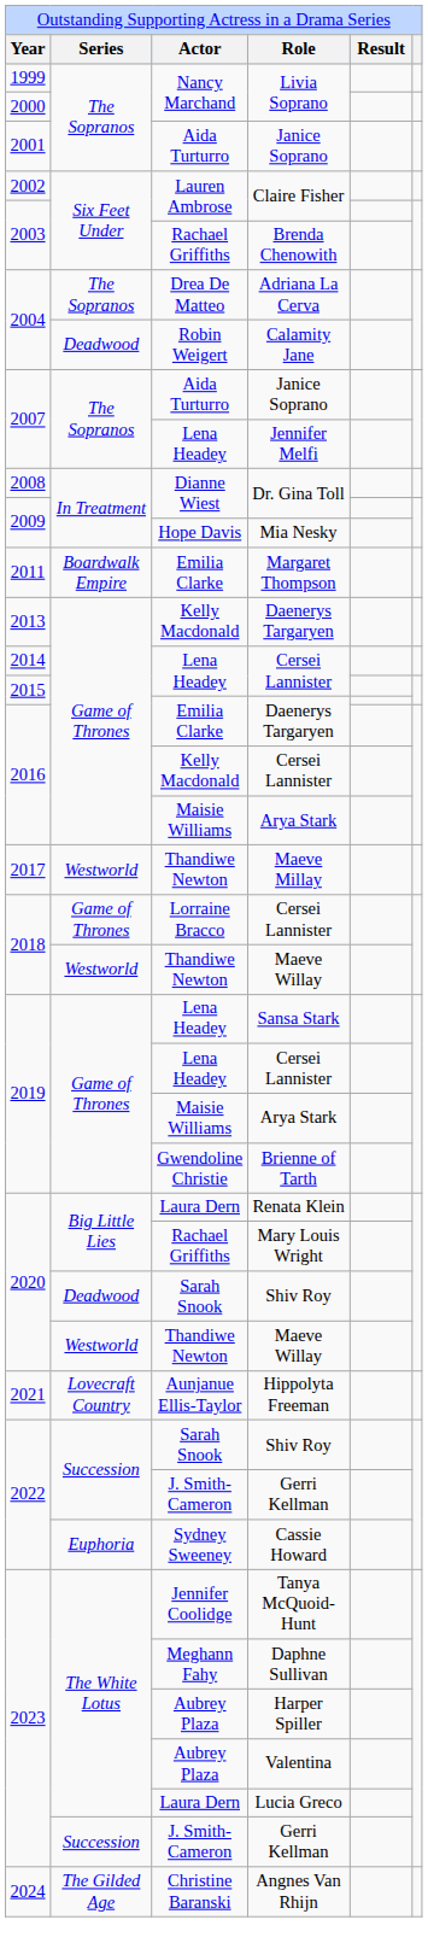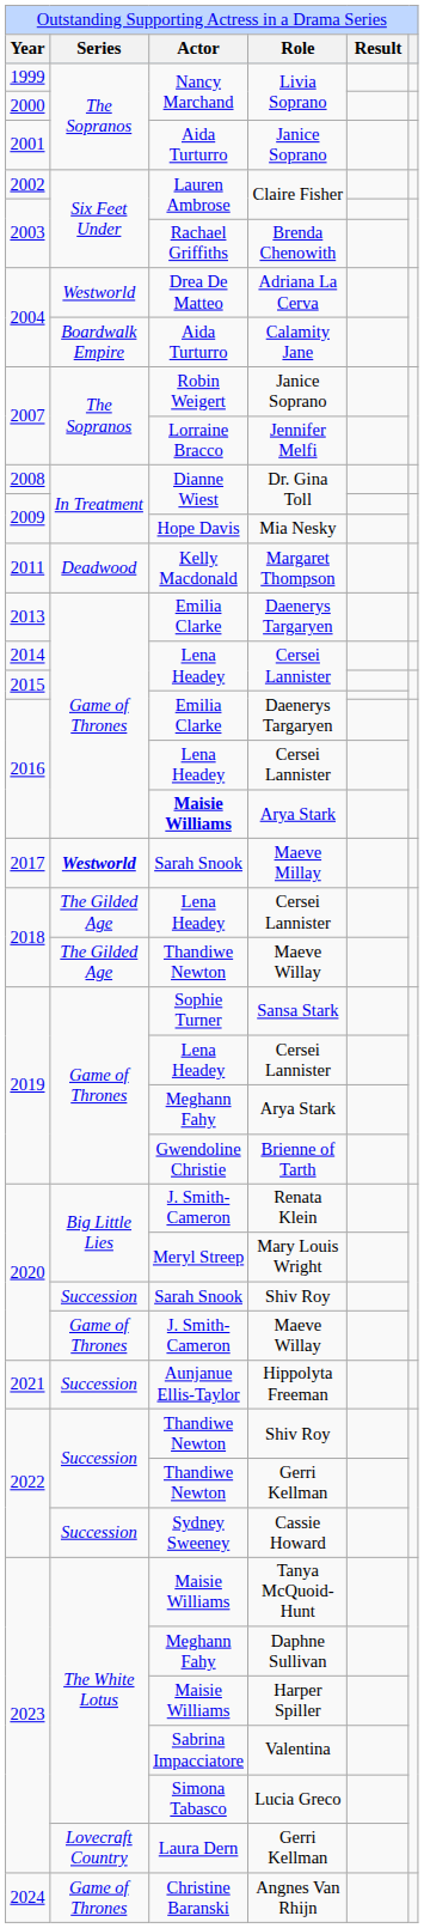 <table class="wikitable plainrowheaders" style="text-align: center; font-size: 90%" width=55%>
 <tr ---- bgcolor="#bfd7ff">
 <td colspan=6 align=center><a href='#'>Outstanding Supporting Actress in a Drama Series</a></td>
 </tr>
 <tr ---- bgcolor="#bfd7ff">
 <th scope="col" style="width:1%;">Year</th>
 <th scope="col" style="width:12%;">Series</th>
 <th scope="col" style="width:1%;">Actor</th>
 <th scope="col" style="width:12%;">Role</th>
 <th scope="col" style="width:5%;">Result</th>
 <th scope="col" style="width:1%;"></th>
 </tr>
 <tr>
 <td><a href='#'>1999</a></td>
 <td rowspan="3"><em><a href='#'>The Sopranos</a></em></td>
 <td rowspan="2"><a href='#'>Nancy Marchand</a></td>
 <td rowspan="2"><a href='#'>Livia Soprano</a></td>
 <td></td>
 <td></td>
 </tr>
 <tr>
 <td><a href='#'>2000</a></td>
 <td></td>
 <td></td>
 </tr>
 <tr>
 <td><a href='#'>2001</a></td>
 <td><a href='#'>Aida Turturro</a></td>
 <td><a href='#'>Janice Soprano</a></td>
 <td></td>
 <td></td>
 </tr>
 <tr>
 <td><a href='#'>2002</a></td>
 <td rowspan="3"><a href='#'><em>Six Feet Under</em></a></td>
 <td rowspan="2"><a href='#'>Lauren Ambrose</a></td>
 <td rowspan="2">Claire Fisher</td>
 <td></td>
 <td></td>
 </tr>
 <tr>
 <td rowspan="2"><a href='#'>2003</a></td>
 <td></td>
 <td rowspan="2"></td>
 </tr>
 <tr>
 <td><a href='#'>Rachael Griffiths</a></td>
 <td><a href='#'>Brenda Chenowith</a></td>
 <td></td>
 </tr>
 <tr>
 <td rowspan="2"><a href='#'>2004</a></td>
-<td><em><a href='#'>The Sopranos</a></em></td>
+<td><a href='#'><em>Westworld</em></a></td>
 <td><a href='#'>Drea De Matteo</a></td>
 <td><a href='#'>Adriana La Cerva</a></td>
 <td></td>
 <td rowspan="2"></td>
 </tr>
 <tr>
-<td><a href='#'><em>Deadwood</em></a></td>
-<td><a href='#'>Robin Weigert</a></td>
+<td><em><a href='#'>Boardwalk Empire</a></em></td>
+<td><a href='#'>Aida Turturro</a></td>
 <td><a href='#'>Calamity Jane</a></td>
 <td></td>
 </tr>
 <tr>
 <td rowspan="2"><a href='#'>2007</a></td>
 <td rowspan="2"><em><a href='#'>The Sopranos</a></em></td>
-<td><a href='#'>Aida Turturro</a></td>
+<td><a href='#'>Robin Weigert</a></td>
 <td>Janice Soprano</td>
 <td></td>
 <td rowspan="2"></td>
 </tr>
 <tr>
-<td><a href='#'>Lena Headey</a></td>
+<td><a href='#'>Lorraine Bracco</a></td>
 <td><a href='#'>Jennifer Melfi</a></td>
 <td></td>
 </tr>
 <tr>
 <td><a href='#'>2008</a></td>
 <td rowspan="3"><em><a href='#'>In Treatment</a></em></td>
 <td rowspan="2"><a href='#'>Dianne Wiest</a></td>
 <td rowspan="2">Dr. Gina Toll</td>
 <td></td>
 <td></td>
 </tr>
 <tr>
 <td rowspan="2"><a href='#'>2009</a></td>
 <td></td>
 <td rowspan="2"></td>
 </tr>
 <tr>
 <td><a href='#'>Hope Davis</a></td>
 <td>Mia Nesky</td>
 <td></td>
 </tr>
 <tr>
 <td><a href='#'>2011</a></td>
-<td><em><a href='#'>Boardwalk Empire</a></em></td>
-<td><a href='#'>Emilia Clarke</a></td>
+<td><a href='#'><em>Deadwood</em></a></td>
+<td><a href='#'>Kelly Macdonald</a></td>
 <td><a href='#'>Margaret Thompson</a></td>
 <td></td>
 <td></td>
 </tr>
 <tr>
 <td><a href='#'>2013</a></td>
 <td rowspan="7"><em><a href='#'>Game of Thrones</a></em></td>
-<td><a href='#'>Kelly Macdonald</a></td>
+<td><a href='#'>Emilia Clarke</a></td>
 <td><a href='#'>Daenerys Targaryen</a></td>
 <td></td>
 <td></td>
 </tr>
 <tr>
 <td><a href='#'>2014</a></td>
 <td rowspan="2"><a href='#'>Lena Headey</a></td>
 <td rowspan="2"><a href='#'>Cersei Lannister</a></td>
 <td></td>
 <td></td>
 </tr>
 <tr>
 <td rowspan="2"><a href='#'>2015</a></td>
 <td></td>
 <td rowspan="2"></td>
 </tr>
 <tr>
 <td rowspan="2"><a href='#'>Emilia Clarke</a></td>
 <td rowspan="2">Daenerys Targaryen</td>
 <td></td>
 </tr>
 <tr>
 <td rowspan="3"><a href='#'>2016</a></td>
 <td></td>
 <td rowspan="3"></td>
 </tr>
 <tr>
-<td><a href='#'>Kelly Macdonald</a></td>
+<td><a href='#'>Lena Headey</a></td>
 <td>Cersei Lannister</td>
 <td></td>
 </tr>
 <tr>
-<td><a href='#'>Maisie Williams</a></td>
+<td><strong><a href='#'>Maisie Williams</a></strong></td>
 <td><a href='#'>Arya Stark</a></td>
 <td></td>
 </tr>
 <tr>
 <td><a href='#'>2017</a></td>
-<td><a href='#'><em>Westworld</em></a></td>
-<td><a href='#'>Thandiwe Newton</a></td>
+<td><strong><a href='#'><em>Westworld</em></a></strong></td>
+<td><a href='#'>Sarah Snook</a></td>
 <td><a href='#'>Maeve Millay</a></td>
 <td></td>
 <td></td>
 </tr>
 <tr>
 <td rowspan="2"><a href='#'>2018</a></td>
-<td><em><a href='#'>Game of Thrones</a></em></td>
-<td><a href='#'>Lorraine Bracco</a></td>
+<td><a href='#'><em>The Gilded Age</em></a></td>
+<td><a href='#'>Lena Headey</a></td>
 <td>Cersei Lannister</td>
 <td></td>
 <td rowspan="2"></td>
 </tr>
 <tr>
-<td><a href='#'><em>Westworld</em></a></td>
+<td><a href='#'><em>The Gilded Age</em></a></td>
 <td><a href='#'>Thandiwe Newton</a></td>
 <td>Maeve Willay</td>
 <td></td>
 </tr>
 <tr>
 <td rowspan="4"><a href='#'>2019</a></td>
 <td rowspan="4"><em><a href='#'>Game of Thrones</a></em></td>
-<td><a href='#'>Lena Headey</a></td>
+<td><a href='#'>Sophie Turner</a></td>
 <td><a href='#'>Sansa Stark</a></td>
 <td></td>
 <td rowspan="4"></td>
 </tr>
 <tr>
 <td><a href='#'>Lena Headey</a></td>
 <td>Cersei Lannister</td>
 <td></td>
 </tr>
 <tr>
-<td><a href='#'>Maisie Williams</a></td>
+<td><a href='#'>Meghann Fahy</a></td>
 <td>Arya Stark</td>
 <td></td>
 </tr>
 <tr>
 <td><a href='#'>Gwendoline Christie</a></td>
 <td><a href='#'>Brienne of Tarth</a></td>
 <td></td>
 </tr>
 <tr>
 <td rowspan="4"><a href='#'>2020</a></td>
 <td rowspan="2"><a href='#'><em>Big Little Lies</em></a></td>
-<td><a href='#'>Laura Dern</a></td>
+<td><a href='#'>J. Smith-Cameron</a></td>
 <td>Renata Klein</td>
 <td></td>
 <td rowspan="4"></td>
 </tr>
 <tr>
-<td><a href='#'>Rachael Griffiths</a></td>
+<td><a href='#'>Meryl Streep</a></td>
 <td>Mary Louis Wright</td>
 <td></td>
 </tr>
 <tr>
-<td><a href='#'><em>Deadwood</em></a></td>
+<td><a href='#'><em>Succession</em></a></td>
 <td><a href='#'>Sarah Snook</a></td>
 <td>Shiv Roy</td>
 <td></td>
 </tr>
 <tr>
-<td><a href='#'><em>Westworld</em></a></td>
-<td><a href='#'>Thandiwe Newton</a></td>
+<td><em><a href='#'>Game of Thrones</a></em></td>
+<td><a href='#'>J. Smith-Cameron</a></td>
 <td>Maeve Willay</td>
 <td></td>
 </tr>
 <tr>
 <td><a href='#'>2021</a></td>
-<td><a href='#'><em>Lovecraft Country</em></a></td>
+<td><a href='#'><em>Succession</em></a></td>
 <td><a href='#'>Aunjanue Ellis-Taylor</a></td>
 <td>Hippolyta Freeman</td>
 <td></td>
 <td></td>
 </tr>
 <tr>
 <td rowspan="3"><a href='#'>2022</a></td>
 <td rowspan="2"><a href='#'><em>Succession</em></a></td>
-<td><a href='#'>Sarah Snook</a></td>
+<td><a href='#'>Thandiwe Newton</a></td>
 <td>Shiv Roy</td>
 <td></td>
 <td rowspan="3"></td>
 </tr>
 <tr>
-<td><a href='#'>J. Smith-Cameron</a></td>
+<td><a href='#'>Thandiwe Newton</a></td>
 <td>Gerri Kellman</td>
 <td></td>
 </tr>
 <tr>
-<td><a href='#'><em>Euphoria</em></a></td>
+<td><a href='#'><em>Succession</em></a></td>
 <td><a href='#'>Sydney Sweeney</a></td>
 <td>Cassie Howard</td>
 <td></td>
 </tr>
 <tr>
 <td rowspan="6"><a href='#'>2023</a></td>
 <td rowspan="5"><em><a href='#'>The White Lotus</a></em></td>
-<td><a href='#'>Jennifer Coolidge</a></td>
+<td><a href='#'>Maisie Williams</a></td>
 <td>Tanya McQuoid-Hunt</td>
 <td></td>
 <td rowspan="6"></td>
 </tr>
 <tr>
 <td><a href='#'>Meghann Fahy</a></td>
 <td>Daphne Sullivan</td>
 <td></td>
 </tr>
 <tr>
-<td><a href='#'>Aubrey Plaza</a></td>
+<td><a href='#'>Maisie Williams</a></td>
 <td>Harper Spiller</td>
 <td></td>
 </tr>
 <tr>
-<td><a href='#'>Aubrey Plaza</a></td>
+<td><a href='#'>Sabrina Impacciatore</a></td>
 <td>Valentina</td>
 <td></td>
 </tr>
 <tr>
-<td><a href='#'>Laura Dern</a></td>
+<td><a href='#'>Simona Tabasco</a></td>
 <td>Lucia Greco</td>
 <td></td>
 </tr>
 <tr>
-<td><a href='#'><em>Succession</em></a></td>
-<td><a href='#'>J. Smith-Cameron</a></td>
+<td><a href='#'><em>Lovecraft Country</em></a></td>
+<td><a href='#'>Laura Dern</a></td>
 <td>Gerri Kellman</td>
 <td></td>
 </tr>
 <tr>
 <td><a href='#'>2024</a></td>
-<td><a href='#'><em>The Gilded Age</em></a></td>
+<td><em><a href='#'>Game of Thrones</a></em></td>
 <td><a href='#'>Christine Baranski</a></td>
 <td>Angnes Van Rhijn</td>
 <td></td>
 <td></td>
 </tr>
 </table>
